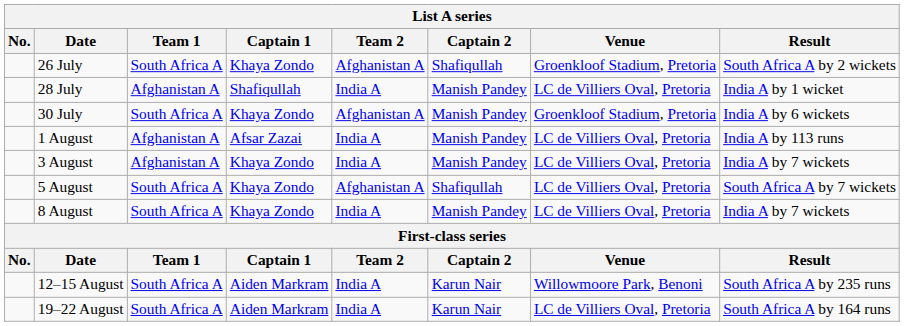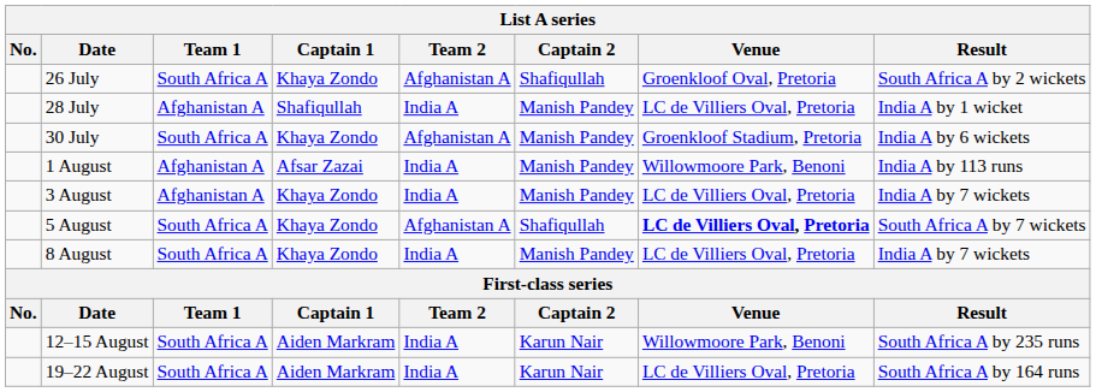 <table class="wikitable">
 <tr>
 <th colspan="8">List A series</th>
 </tr>
 <tr>
 <th>No.</th>
 <th>Date</th>
 <th>Team 1</th>
 <th>Captain 1</th>
 <th>Team 2</th>
 <th>Captain 2</th>
 <th>Venue</th>
 <th>Result</th>
 </tr>
 <tr>
 <td></td>
 <td>26 July</td>
 <td> <a href='#'>South Africa A</a></td>
 <td><a href='#'>Khaya Zondo</a></td>
 <td> <a href='#'>Afghanistan A</a></td>
 <td><a href='#'>Shafiqullah</a></td>
-<td><a href='#'>Groenkloof Stadium</a>, <a href='#'>Pretoria</a></td>
+<td><a href='#'>Groenkloof Oval</a>, <a href='#'>Pretoria</a></td>
 <td> <a href='#'>South Africa A</a> by 2 wickets</td>
 </tr>
 <tr>
 <td></td>
 <td>28 July</td>
 <td> <a href='#'>Afghanistan A</a></td>
 <td><a href='#'>Shafiqullah</a></td>
 <td> <a href='#'>India A</a></td>
 <td><a href='#'>Manish Pandey</a></td>
 <td><a href='#'>LC de Villiers Oval</a>, <a href='#'>Pretoria</a></td>
 <td> <a href='#'>India A</a> by 1 wicket</td>
 </tr>
 <tr>
 <td></td>
 <td>30 July</td>
 <td> <a href='#'>South Africa A</a></td>
 <td><a href='#'>Khaya Zondo</a></td>
 <td> <a href='#'>Afghanistan A</a></td>
 <td><a href='#'>Manish Pandey</a></td>
 <td><a href='#'>Groenkloof Stadium</a>, <a href='#'>Pretoria</a></td>
 <td> <a href='#'>India A</a> by 6 wickets</td>
 </tr>
 <tr>
 <td></td>
 <td>1 August</td>
 <td> <a href='#'>Afghanistan A</a></td>
 <td><a href='#'>Afsar Zazai</a></td>
 <td> <a href='#'>India A</a></td>
 <td><a href='#'>Manish Pandey</a></td>
-<td><a href='#'>LC de Villiers Oval</a>, <a href='#'>Pretoria</a></td>
+<td><a href='#'>Willowmoore Park</a>, <a href='#'>Benoni</a></td>
 <td> <a href='#'>India A</a> by 113 runs</td>
 </tr>
 <tr>
 <td></td>
 <td>3 August</td>
 <td> <a href='#'>Afghanistan A</a></td>
 <td><a href='#'>Khaya Zondo</a></td>
 <td> <a href='#'>India A</a></td>
 <td><a href='#'>Manish Pandey</a></td>
 <td><a href='#'>LC de Villiers Oval</a>, <a href='#'>Pretoria</a></td>
 <td> <a href='#'>India A</a> by 7 wickets</td>
 </tr>
 <tr>
 <td></td>
 <td>5 August</td>
 <td> <a href='#'>South Africa A</a></td>
 <td><a href='#'>Khaya Zondo</a></td>
 <td> <a href='#'>Afghanistan A</a></td>
 <td><a href='#'>Shafiqullah</a></td>
-<td><a href='#'>LC de Villiers Oval</a>, <a href='#'>Pretoria</a></td>
+<td><strong><a href='#'>LC de Villiers Oval</a>, <a href='#'>Pretoria</a></strong></td>
 <td> <a href='#'>South Africa A</a> by 7 wickets</td>
 </tr>
 <tr>
 <td></td>
 <td>8 August</td>
 <td> <a href='#'>South Africa A</a></td>
 <td><a href='#'>Khaya Zondo</a></td>
 <td> <a href='#'>India A</a></td>
 <td><a href='#'>Manish Pandey</a></td>
 <td><a href='#'>LC de Villiers Oval</a>, <a href='#'>Pretoria</a></td>
 <td> <a href='#'>India A</a> by 7 wickets</td>
 </tr>
 <tr>
 <th colspan="8">First-class series</th>
 </tr>
 <tr>
 <th>No.</th>
 <th>Date</th>
 <th>Team 1</th>
 <th>Captain 1</th>
 <th>Team 2</th>
 <th>Captain 2</th>
 <th>Venue</th>
 <th>Result</th>
 </tr>
 <tr>
 <td></td>
 <td>12–15 August</td>
 <td> <a href='#'>South Africa A</a></td>
 <td><a href='#'>Aiden Markram</a></td>
 <td> <a href='#'>India A</a></td>
 <td><a href='#'>Karun Nair</a></td>
 <td><a href='#'>Willowmoore Park</a>, <a href='#'>Benoni</a></td>
 <td> <a href='#'>South Africa A</a> by 235 runs</td>
 </tr>
 <tr>
 <td></td>
 <td>19–22 August</td>
 <td> <a href='#'>South Africa A</a></td>
 <td><a href='#'>Aiden Markram</a></td>
 <td> <a href='#'>India A</a></td>
 <td><a href='#'>Karun Nair</a></td>
 <td><a href='#'>LC de Villiers Oval</a>, <a href='#'>Pretoria</a></td>
 <td> <a href='#'>South Africa A</a> by 164 runs</td>
 </tr>
 </table>
